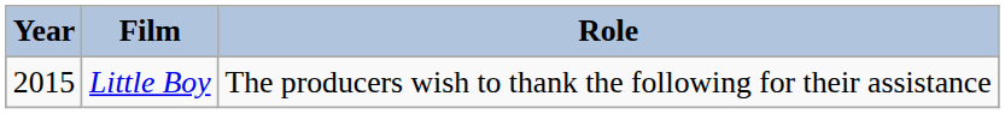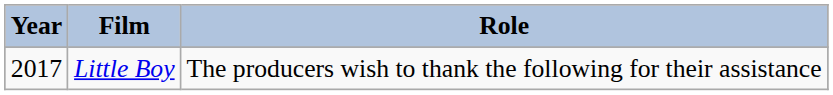 <table class="wikitable" style="font-size:95%;">
 <tr>
 <th style="background:#B0C4DE;">Year</th>
 <th style="background:#B0C4DE;">Film</th>
 <th style="background:#B0C4DE;">Role</th>
 </tr>
 <tr>
-<td>2015</td>
+<td>2017</td>
 <td><em><a href='#'>Little Boy</a></em></td>
 <td>The producers wish to thank the following for their assistance</td>
 </tr>
 </table>
